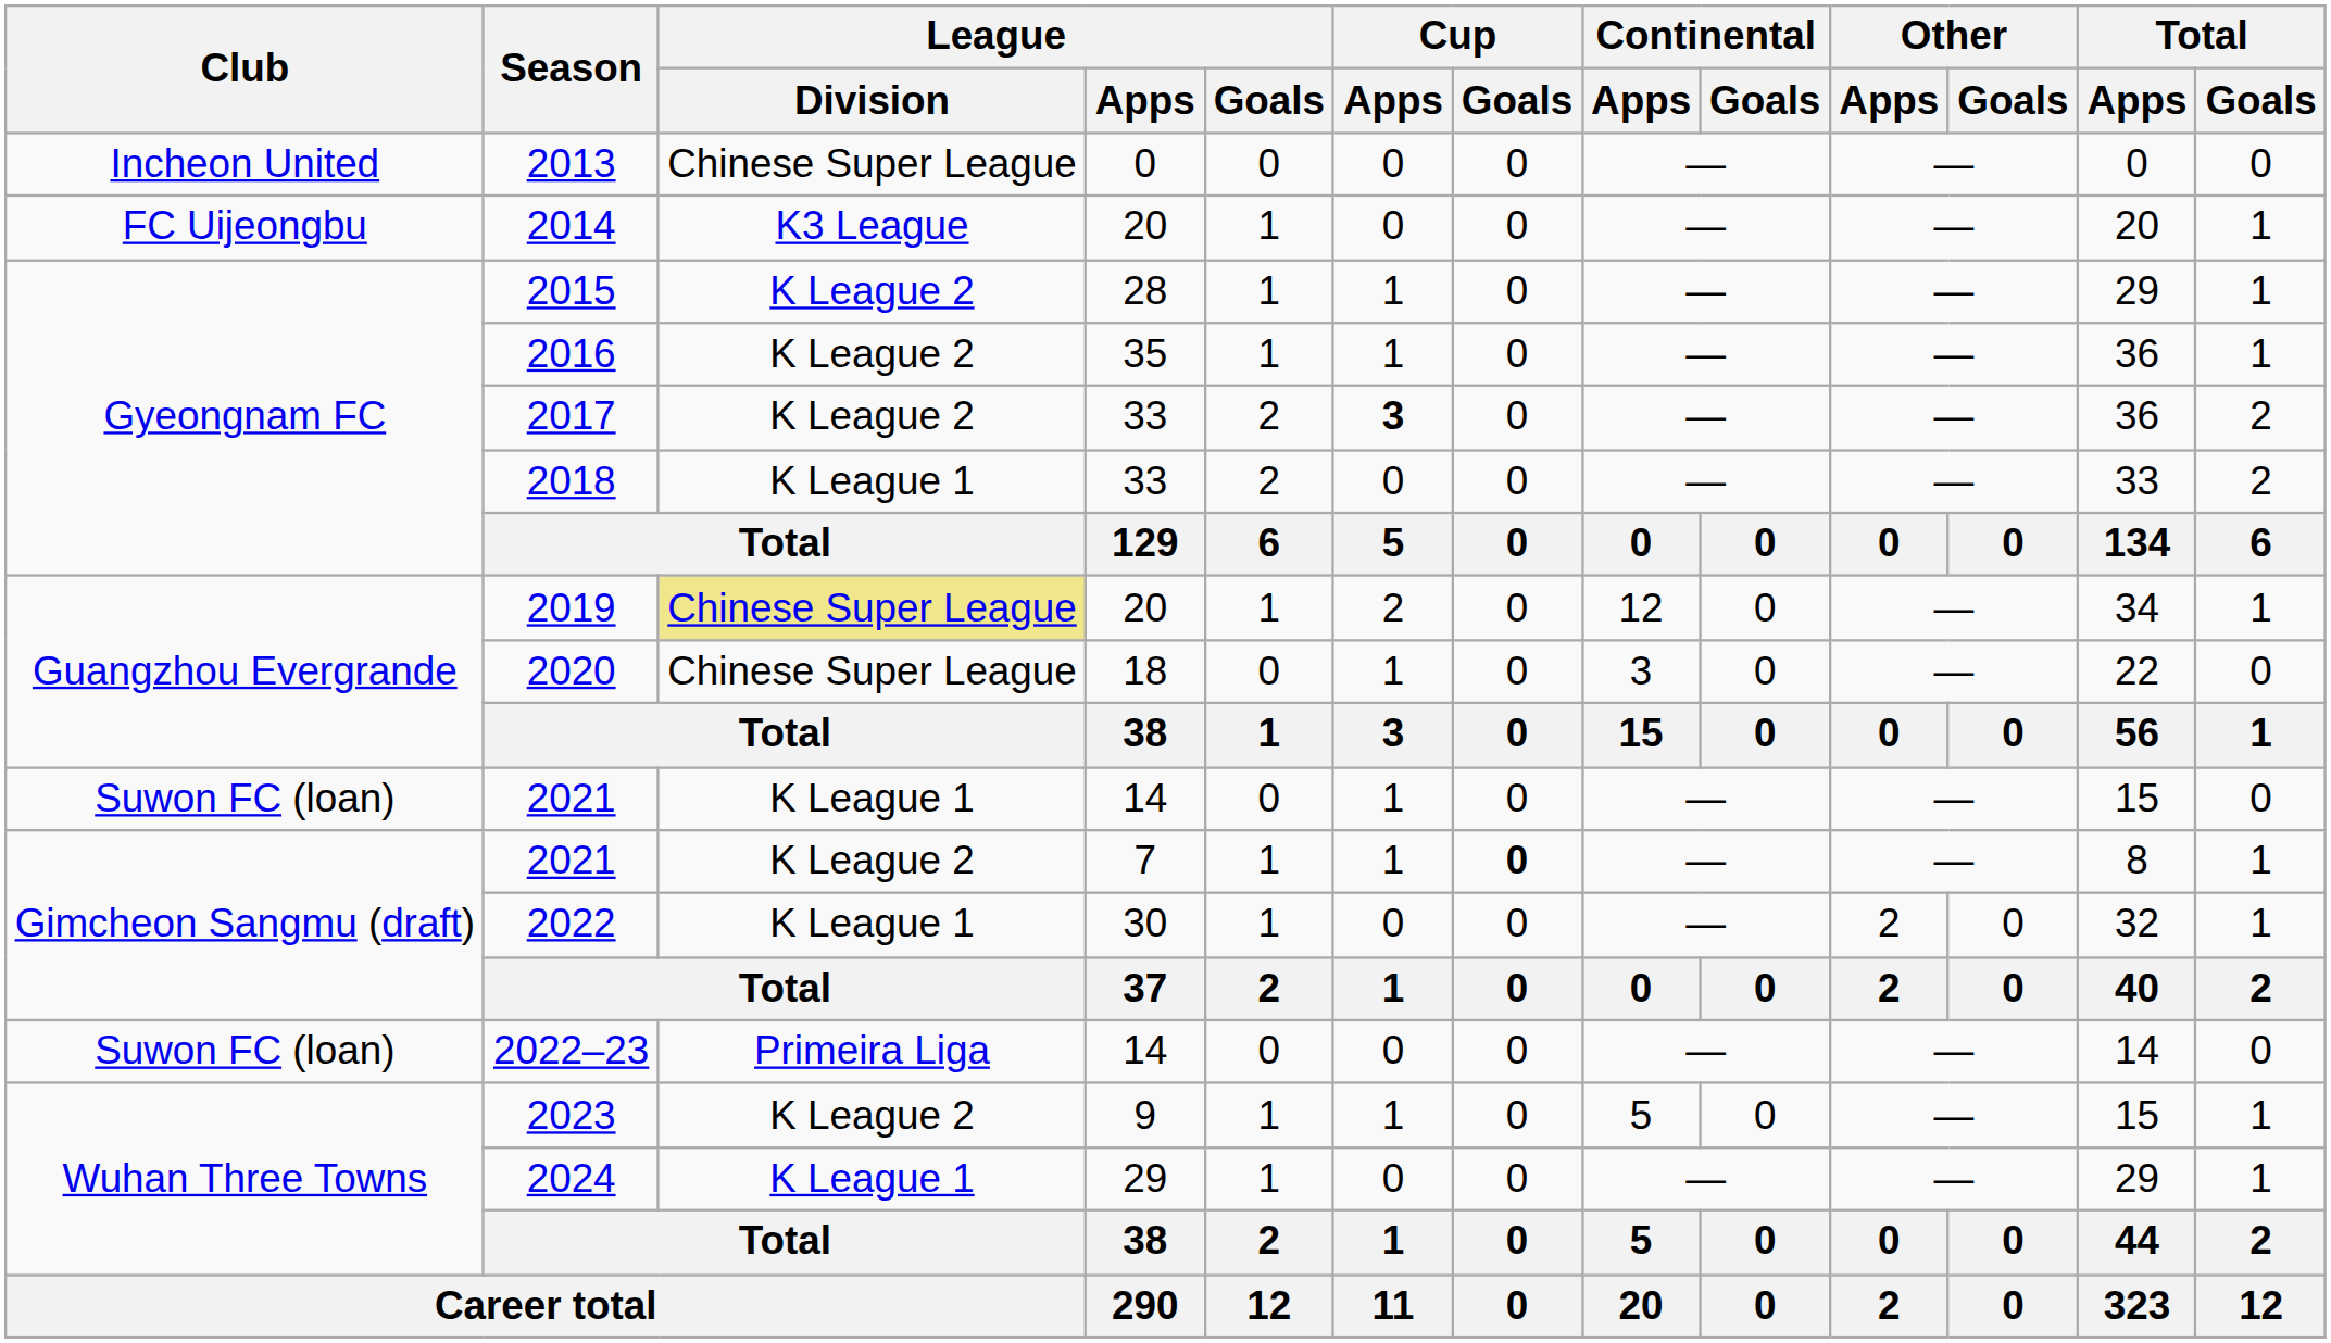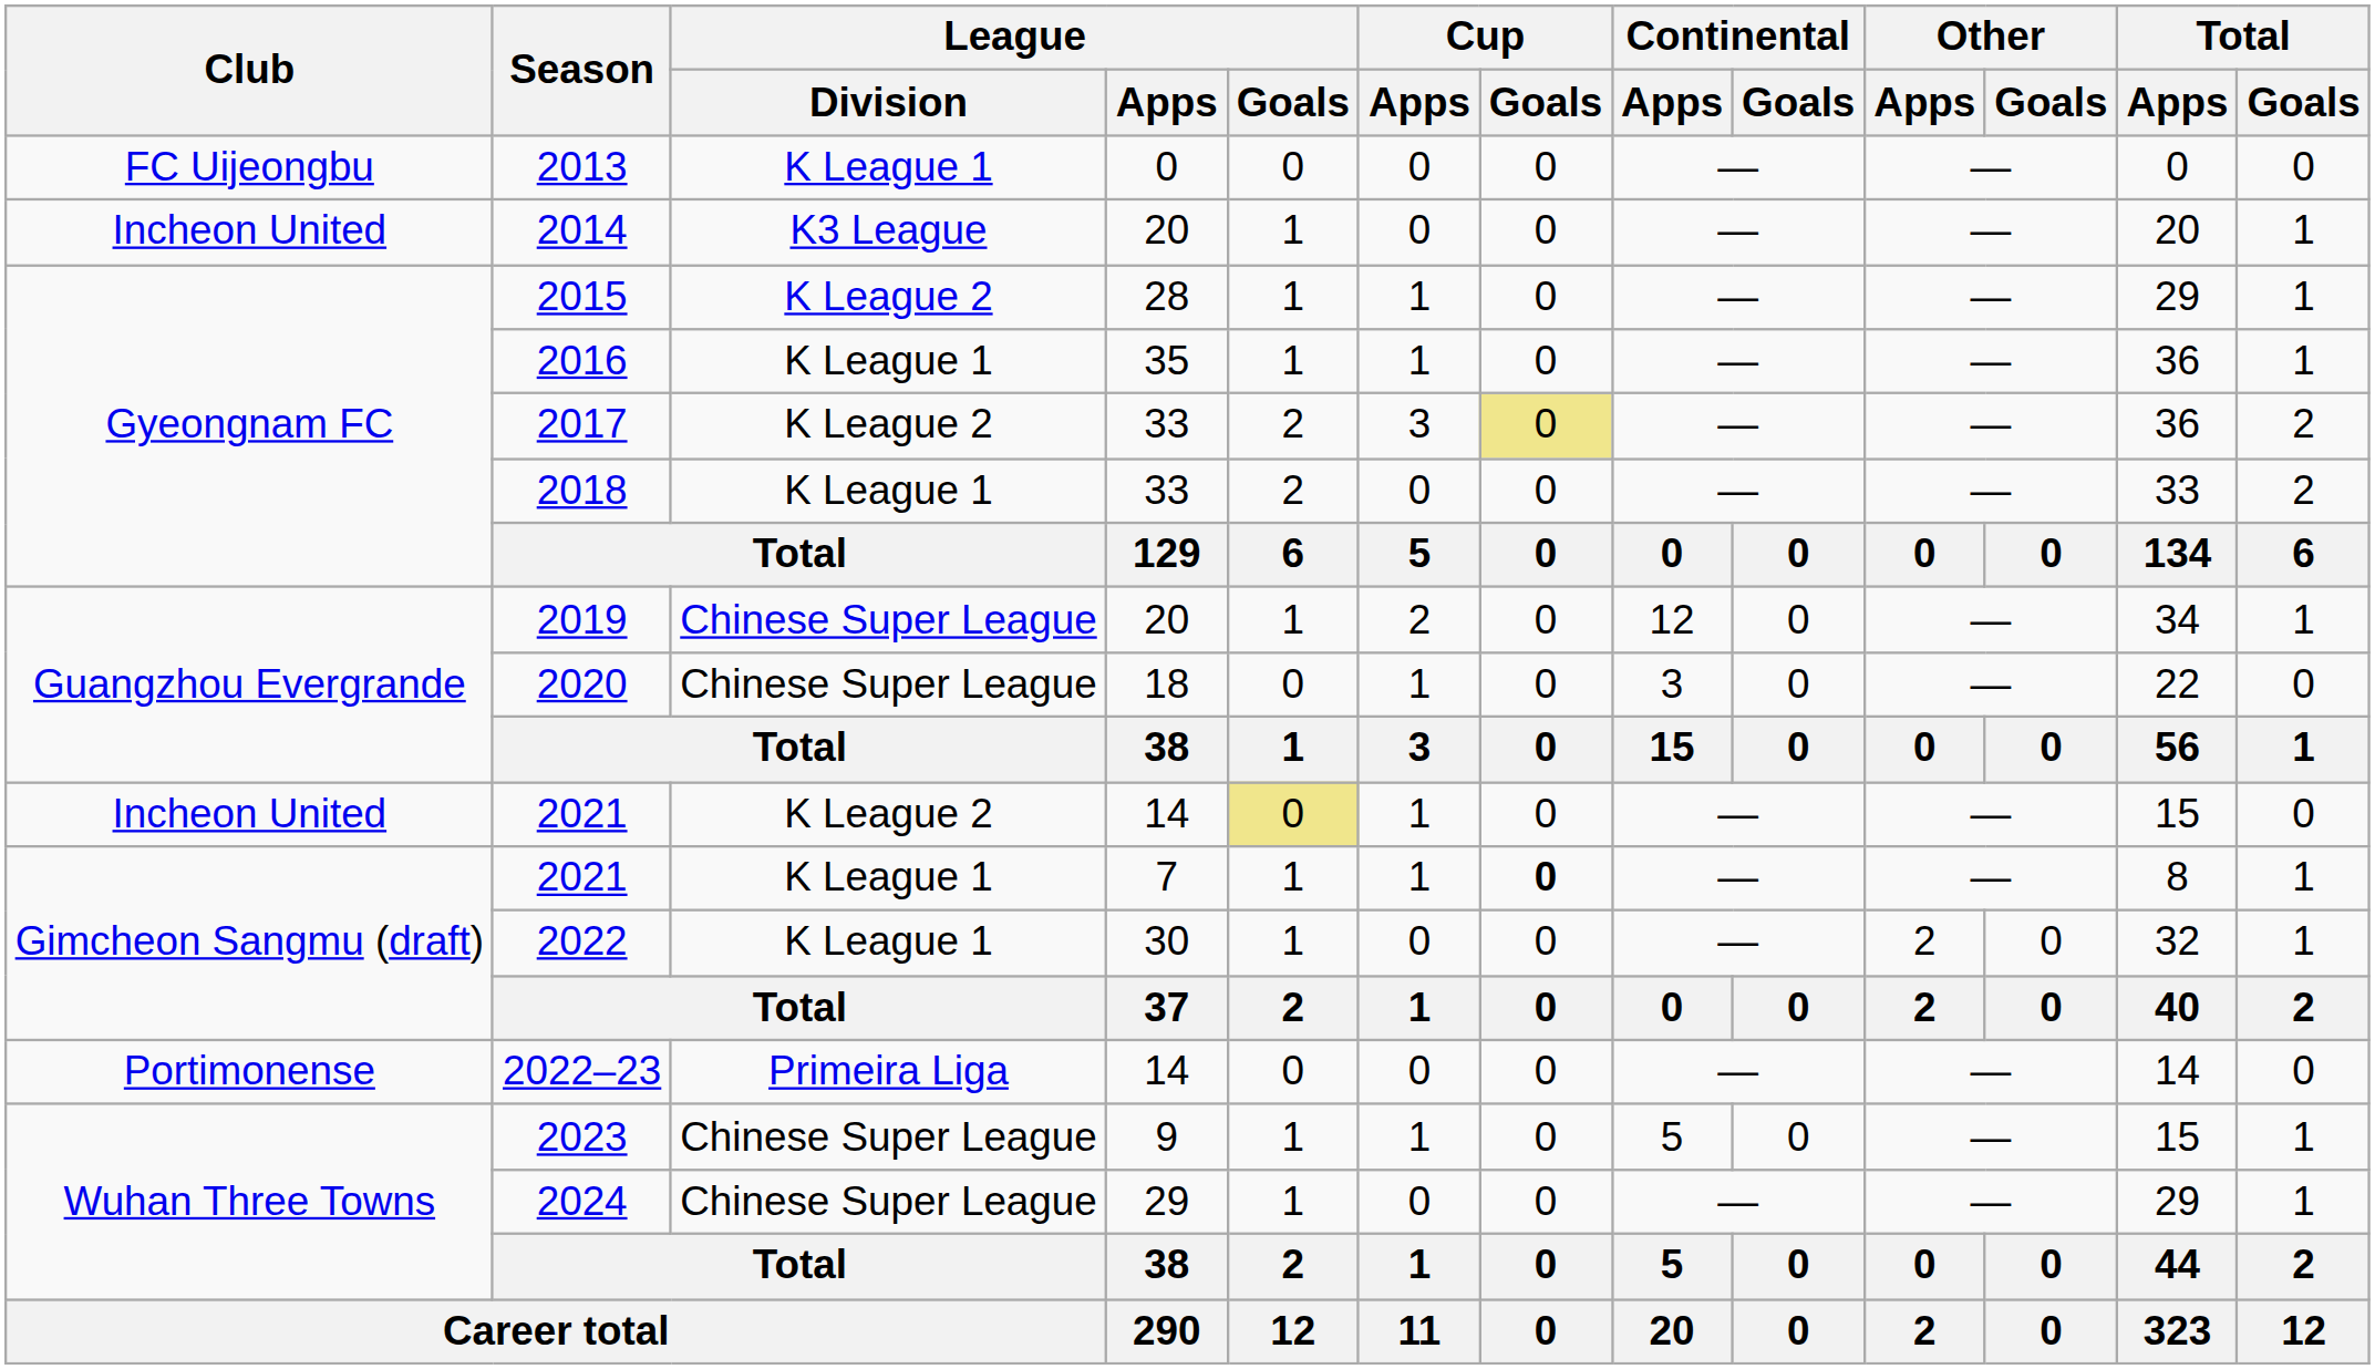 <table class="wikitable" style="text-align: center;">
 <tr>
 <th rowspan="2">Club</th>
 <th rowspan="2">Season</th>
 <th colspan="3">League</th>
 <th colspan="2">Cup</th>
 <th colspan="2">Continental</th>
 <th colspan="2">Other</th>
 <th colspan="2">Total</th>
 </tr>
 <tr>
 <th>Division</th>
 <th>Apps</th>
 <th>Goals</th>
 <th>Apps</th>
 <th>Goals</th>
 <th>Apps</th>
 <th>Goals</th>
 <th>Apps</th>
 <th>Goals</th>
 <th>Apps</th>
 <th>Goals</th>
 </tr>
 <tr>
-<td><a href='#'>Incheon United</a></td>
+<td><a href='#'>FC Uijeongbu</a></td>
 <td><a href='#'>2013</a></td>
-<td>Chinese Super League</td>
+<td><a href='#'>K League 1</a></td>
 <td>0</td>
 <td>0</td>
 <td>0</td>
 <td>0</td>
 <td colspan="2">—</td>
 <td colspan="2">—</td>
 <td>0</td>
 <td>0</td>
 </tr>
 <tr>
-<td><a href='#'>FC Uijeongbu</a></td>
+<td><a href='#'>Incheon United</a></td>
 <td><a href='#'>2014</a></td>
 <td><a href='#'>K3 League</a></td>
 <td>20</td>
 <td>1</td>
 <td>0</td>
 <td>0</td>
 <td colspan="2">—</td>
 <td colspan="2">—</td>
 <td>20</td>
 <td>1</td>
 </tr>
 <tr>
 <td rowspan="5"><a href='#'>Gyeongnam FC</a></td>
 <td><a href='#'>2015</a></td>
 <td><a href='#'>K League 2</a></td>
 <td>28</td>
 <td>1</td>
 <td>1</td>
 <td>0</td>
 <td colspan="2">—</td>
 <td colspan="2">—</td>
 <td>29</td>
 <td>1</td>
 </tr>
 <tr>
 <td><a href='#'>2016</a></td>
-<td>K League 2</td>
+<td>K League 1</td>
 <td>35</td>
 <td>1</td>
 <td>1</td>
 <td>0</td>
 <td colspan="2">—</td>
 <td colspan="2">—</td>
 <td>36</td>
 <td>1</td>
 </tr>
 <tr>
 <td><a href='#'>2017</a></td>
 <td>K League 2</td>
 <td>33</td>
 <td>2</td>
-<td><strong>3</strong></td>
-<td>0</td>
+<td>3</td>
+<td style="background: khaki;">0</td>
 <td colspan="2">—</td>
 <td colspan="2">—</td>
 <td>36</td>
 <td>2</td>
 </tr>
 <tr>
 <td><a href='#'>2018</a></td>
 <td>K League 1</td>
 <td>33</td>
 <td>2</td>
 <td>0</td>
 <td>0</td>
 <td colspan="2">—</td>
 <td colspan="2">—</td>
 <td>33</td>
 <td>2</td>
 </tr>
 <tr>
 <th colspan="2"><strong>Total</strong></th>
 <th>129</th>
 <th>6</th>
 <th>5</th>
 <th>0</th>
 <th>0</th>
 <th>0</th>
 <th>0</th>
 <th>0</th>
 <th>134</th>
 <th>6</th>
 </tr>
 <tr>
 <td rowspan="3"><a href='#'>Guangzhou Evergrande</a></td>
 <td><a href='#'>2019</a></td>
-<td style="background: khaki;"><a href='#'>Chinese Super League</a></td>
+<td><a href='#'>Chinese Super League</a></td>
 <td>20</td>
 <td>1</td>
 <td>2</td>
 <td>0</td>
 <td>12</td>
 <td>0</td>
 <td colspan="2">—</td>
 <td>34</td>
 <td>1</td>
 </tr>
 <tr>
 <td><a href='#'>2020</a></td>
 <td>Chinese Super League</td>
 <td>18</td>
 <td>0</td>
 <td>1</td>
 <td>0</td>
 <td>3</td>
 <td>0</td>
 <td colspan="2">—</td>
 <td>22</td>
 <td>0</td>
 </tr>
 <tr>
 <th colspan="2"><strong>Total</strong></th>
 <th>38</th>
 <th>1</th>
 <th>3</th>
 <th>0</th>
 <th>15</th>
 <th>0</th>
 <th>0</th>
 <th>0</th>
 <th>56</th>
 <th>1</th>
 </tr>
 <tr>
-<td><a href='#'>Suwon FC</a> (loan)</td>
+<td><a href='#'>Incheon United</a></td>
 <td><a href='#'>2021</a></td>
-<td>K League 1</td>
+<td>K League 2</td>
 <td>14</td>
-<td>0</td>
+<td style="background: khaki;">0</td>
 <td>1</td>
 <td>0</td>
 <td colspan="2">—</td>
 <td colspan="2">—</td>
 <td>15</td>
 <td>0</td>
 </tr>
 <tr>
 <td rowspan="3"><a href='#'>Gimcheon Sangmu</a> (<a href='#'>draft</a>)</td>
 <td><a href='#'>2021</a></td>
-<td>K League 2</td>
+<td>K League 1</td>
 <td>7</td>
 <td>1</td>
 <td>1</td>
 <td><strong>0</strong></td>
 <td colspan="2">—</td>
 <td colspan="2">—</td>
 <td>8</td>
 <td>1</td>
 </tr>
 <tr>
 <td><a href='#'>2022</a></td>
 <td>K League 1</td>
 <td>30</td>
 <td>1</td>
 <td>0</td>
 <td>0</td>
 <td colspan="2">—</td>
 <td>2</td>
 <td>0</td>
 <td>32</td>
 <td>1</td>
 </tr>
 <tr>
 <th colspan="2"><strong>Total</strong></th>
 <th>37</th>
 <th>2</th>
 <th>1</th>
 <th>0</th>
 <th>0</th>
 <th>0</th>
 <th>2</th>
 <th>0</th>
 <th>40</th>
 <th>2</th>
 </tr>
 <tr>
-<td><a href='#'>Suwon FC</a> (loan)</td>
+<td><a href='#'>Portimonense</a></td>
 <td><a href='#'>2022–23</a></td>
 <td><a href='#'>Primeira Liga</a></td>
 <td>14</td>
 <td>0</td>
 <td>0</td>
 <td>0</td>
 <td colspan="2">—</td>
 <td colspan="2">—</td>
 <td>14</td>
 <td>0</td>
 </tr>
 <tr>
 <td rowspan="3"><a href='#'>Wuhan Three Towns</a></td>
 <td><a href='#'>2023</a></td>
-<td>K League 2</td>
+<td>Chinese Super League</td>
 <td>9</td>
 <td>1</td>
 <td>1</td>
 <td>0</td>
 <td>5</td>
 <td>0</td>
 <td colspan="2">—</td>
 <td>15</td>
 <td>1</td>
 </tr>
 <tr>
 <td><a href='#'>2024</a></td>
-<td><a href='#'>K League 1</a></td>
+<td>Chinese Super League</td>
 <td>29</td>
 <td>1</td>
 <td>0</td>
 <td>0</td>
 <td colspan="2">—</td>
 <td colspan="2">—</td>
 <td>29</td>
 <td>1</td>
 </tr>
 <tr>
 <th colspan="2"><strong>Total</strong></th>
 <th>38</th>
 <th>2</th>
 <th>1</th>
 <th>0</th>
 <th>5</th>
 <th>0</th>
 <th>0</th>
 <th>0</th>
 <th>44</th>
 <th>2</th>
 </tr>
 <tr>
 <th colspan="3">Career total</th>
 <th>290</th>
 <th>12</th>
 <th>11</th>
 <th>0</th>
 <th>20</th>
 <th>0</th>
 <th>2</th>
 <th>0</th>
 <th>323</th>
 <th>12</th>
 </tr>
 </table>
